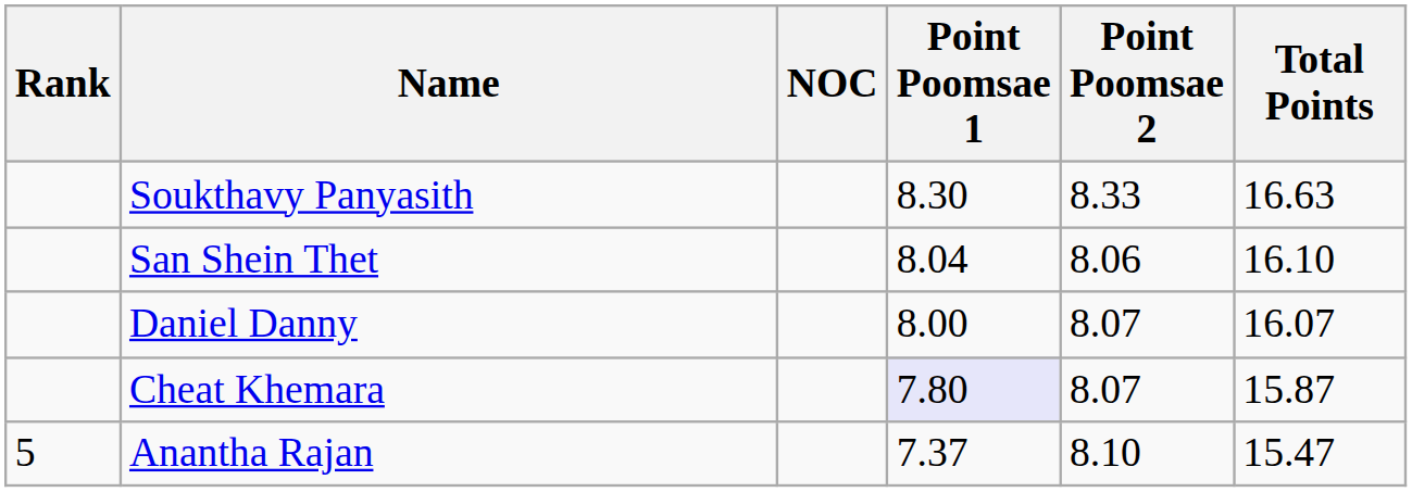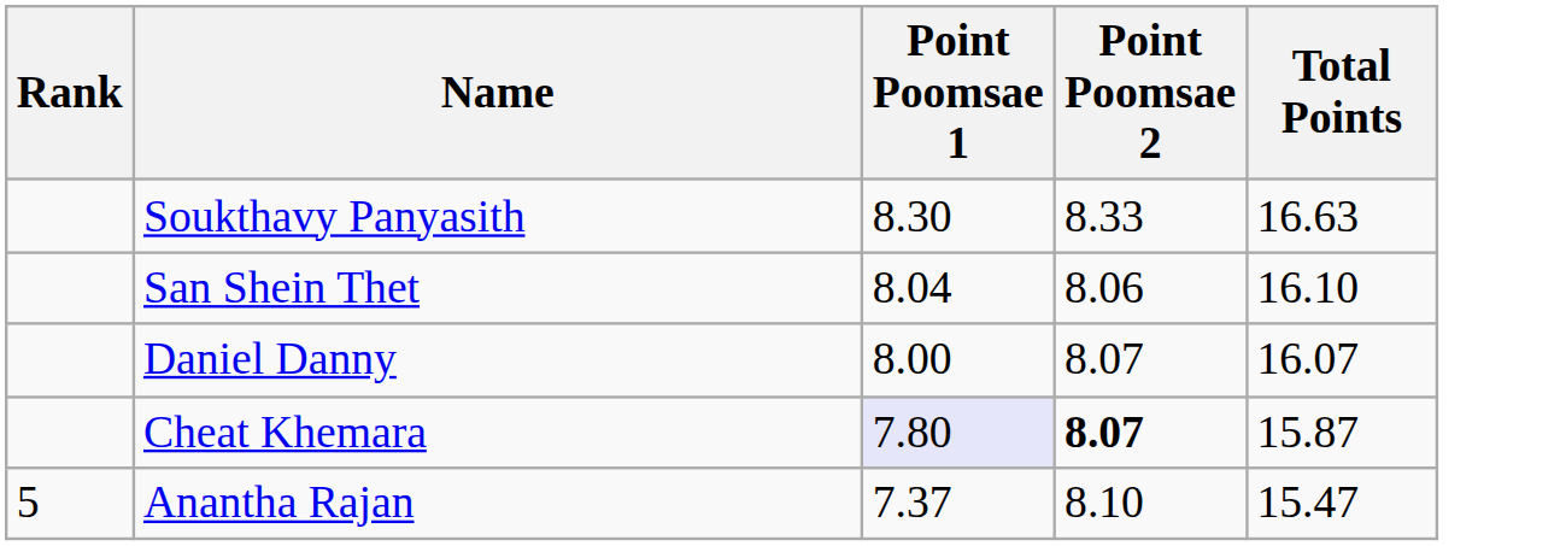 <table class="wikitable sortable" style="text-align:Left">
 <tr>
 <th width=10>Rank</th>
 <th width=250>Name</th>
-<th width=10>NOC</th>
 <th width=60>Point Poomsae 1</th>
 <th width=60>Point Poomsae 2</th>
 <th width=60>Total Points</th>
 </tr>
 <tr>
 <td></td>
 <td><a href='#'>Soukthavy Panyasith</a></td>
-<td></td>
 <td>8.30</td>
 <td>8.33</td>
 <td>16.63</td>
 </tr>
 <tr>
 <td></td>
 <td><a href='#'>San Shein Thet</a></td>
-<td></td>
 <td>8.04</td>
 <td>8.06</td>
 <td>16.10</td>
 </tr>
 <tr>
 <td></td>
 <td><a href='#'>Daniel Danny</a></td>
-<td></td>
 <td>8.00</td>
 <td>8.07</td>
 <td>16.07</td>
 </tr>
 <tr>
 <td></td>
 <td><a href='#'>Cheat Khemara</a></td>
-<td></td>
 <td style="background: lavender;">7.80</td>
-<td>8.07</td>
+<td><strong>8.07</strong></td>
 <td>15.87</td>
 </tr>
 <tr>
 <td>5</td>
 <td><a href='#'>Anantha Rajan</a></td>
-<td></td>
 <td>7.37</td>
 <td>8.10</td>
 <td>15.47</td>
 </tr>
 </table>
